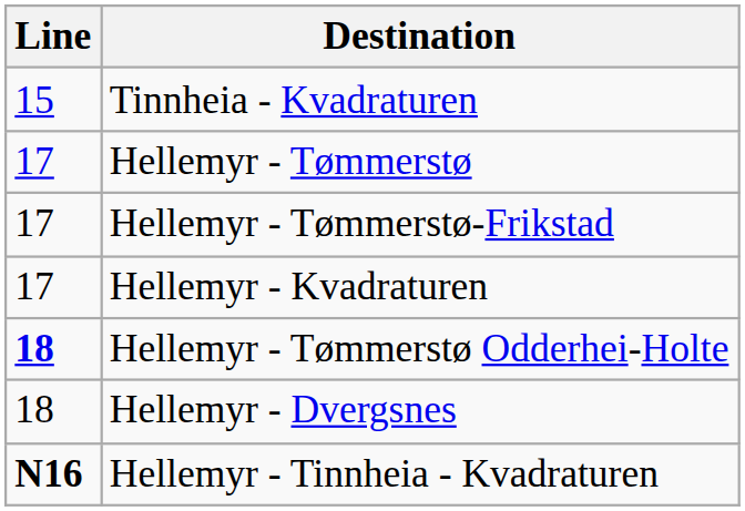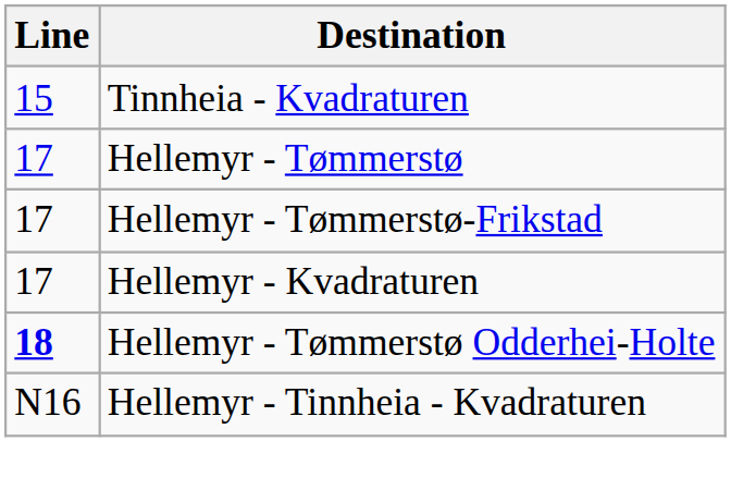 <table class="wikitable sortable">
 <tr>
 <th>Line</th>
 <th>Destination</th>
 </tr>
 <tr>
 <td><a href='#'>15</a></td>
 <td>Tinnheia - <a href='#'>Kvadraturen</a></td>
 </tr>
 <tr>
 <td><a href='#'>17</a></td>
 <td>Hellemyr - <a href='#'>Tømmerstø</a></td>
 </tr>
 <tr>
 <td>17</td>
 <td>Hellemyr - Tømmerstø-<a href='#'>Frikstad</a></td>
 </tr>
 <tr>
 <td>17</td>
 <td>Hellemyr - Kvadraturen</td>
 </tr>
 <tr>
 <td><strong><a href='#'>18</a></strong></td>
 <td>Hellemyr - Tømmerstø <a href='#'>Odderhei</a>-<a href='#'>Holte</a></td>
 </tr>
 <tr>
-<td>18</td>
-<td>Hellemyr - <a href='#'>Dvergsnes</a></td>
-</tr>
-<tr>
-<td><strong>N16</strong></td>
+<td>N16</td>
 <td>Hellemyr - Tinnheia - Kvadraturen</td>
 </tr>
 </table>
